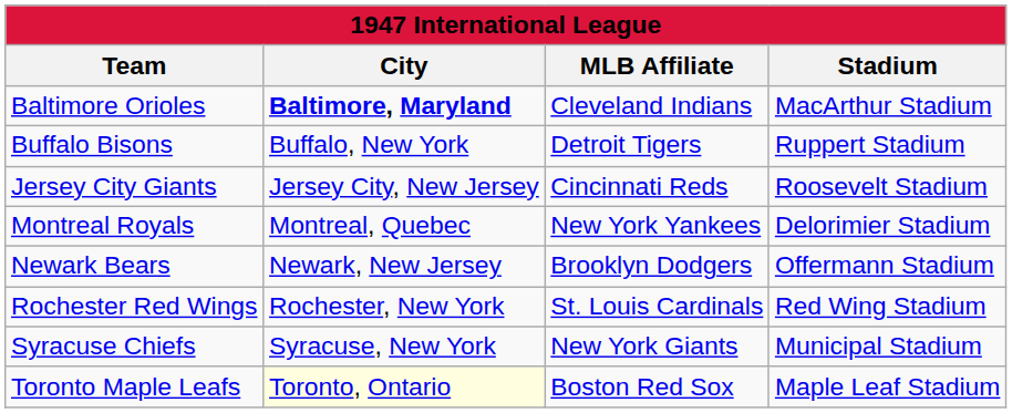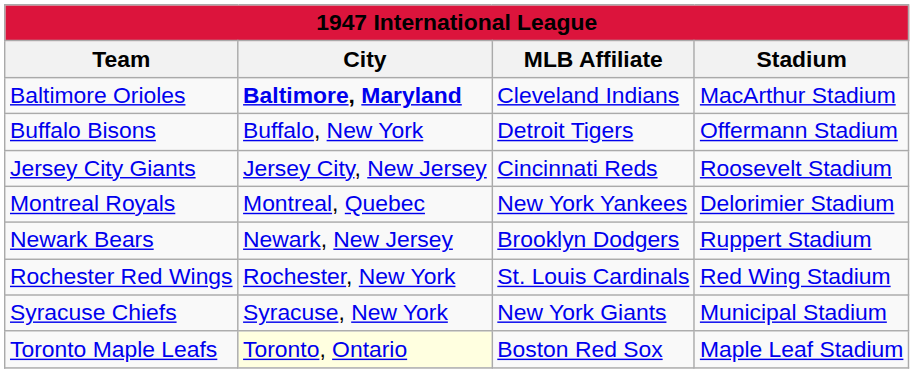 <table class="wikitable" style="width:auto">
 <tr>
 <td bgcolor="#DC143C" align="center" colspan="7"><strong><span>1947 International League</span></strong></td>
 </tr>
 <tr>
 <th>Team</th>
 <th>City</th>
 <th>MLB Affiliate</th>
 <th>Stadium</th>
 </tr>
 <tr>
 <td><a href='#'>Baltimore Orioles</a></td>
 <td><strong><a href='#'>Baltimore</a>, <a href='#'>Maryland</a></strong></td>
 <td><a href='#'>Cleveland Indians</a></td>
 <td><a href='#'>MacArthur Stadium</a></td>
 </tr>
 <tr>
 <td><a href='#'>Buffalo Bisons</a></td>
 <td><a href='#'>Buffalo</a>, <a href='#'>New York</a></td>
 <td><a href='#'>Detroit Tigers</a></td>
-<td><a href='#'>Ruppert Stadium</a></td>
+<td><a href='#'>Offermann Stadium</a></td>
 </tr>
 <tr>
 <td><a href='#'>Jersey City Giants</a></td>
 <td><a href='#'>Jersey City</a>, <a href='#'>New Jersey</a></td>
 <td><a href='#'>Cincinnati Reds</a></td>
 <td><a href='#'>Roosevelt Stadium</a></td>
 </tr>
 <tr>
 <td><a href='#'>Montreal Royals</a></td>
 <td><a href='#'>Montreal</a>, <a href='#'>Quebec</a></td>
 <td><a href='#'>New York Yankees</a></td>
 <td><a href='#'>Delorimier Stadium</a></td>
 </tr>
 <tr>
 <td><a href='#'>Newark Bears</a></td>
 <td><a href='#'>Newark</a>, <a href='#'>New Jersey</a></td>
 <td><a href='#'>Brooklyn Dodgers</a></td>
-<td><a href='#'>Offermann Stadium</a></td>
+<td><a href='#'>Ruppert Stadium</a></td>
 </tr>
 <tr>
 <td><a href='#'>Rochester Red Wings</a></td>
 <td><a href='#'>Rochester</a>, <a href='#'>New York</a></td>
 <td><a href='#'>St. Louis Cardinals</a></td>
 <td><a href='#'>Red Wing Stadium</a></td>
 </tr>
 <tr>
 <td><a href='#'>Syracuse Chiefs</a></td>
 <td><a href='#'>Syracuse</a>, <a href='#'>New York</a></td>
 <td><a href='#'>New York Giants</a></td>
 <td><a href='#'>Municipal Stadium</a></td>
 </tr>
 <tr>
 <td><a href='#'>Toronto Maple Leafs</a></td>
 <td style="background: lightyellow;"><a href='#'>Toronto</a>, <a href='#'>Ontario</a></td>
 <td><a href='#'>Boston Red Sox</a></td>
 <td><a href='#'>Maple Leaf Stadium</a></td>
 </tr>
 </table>
